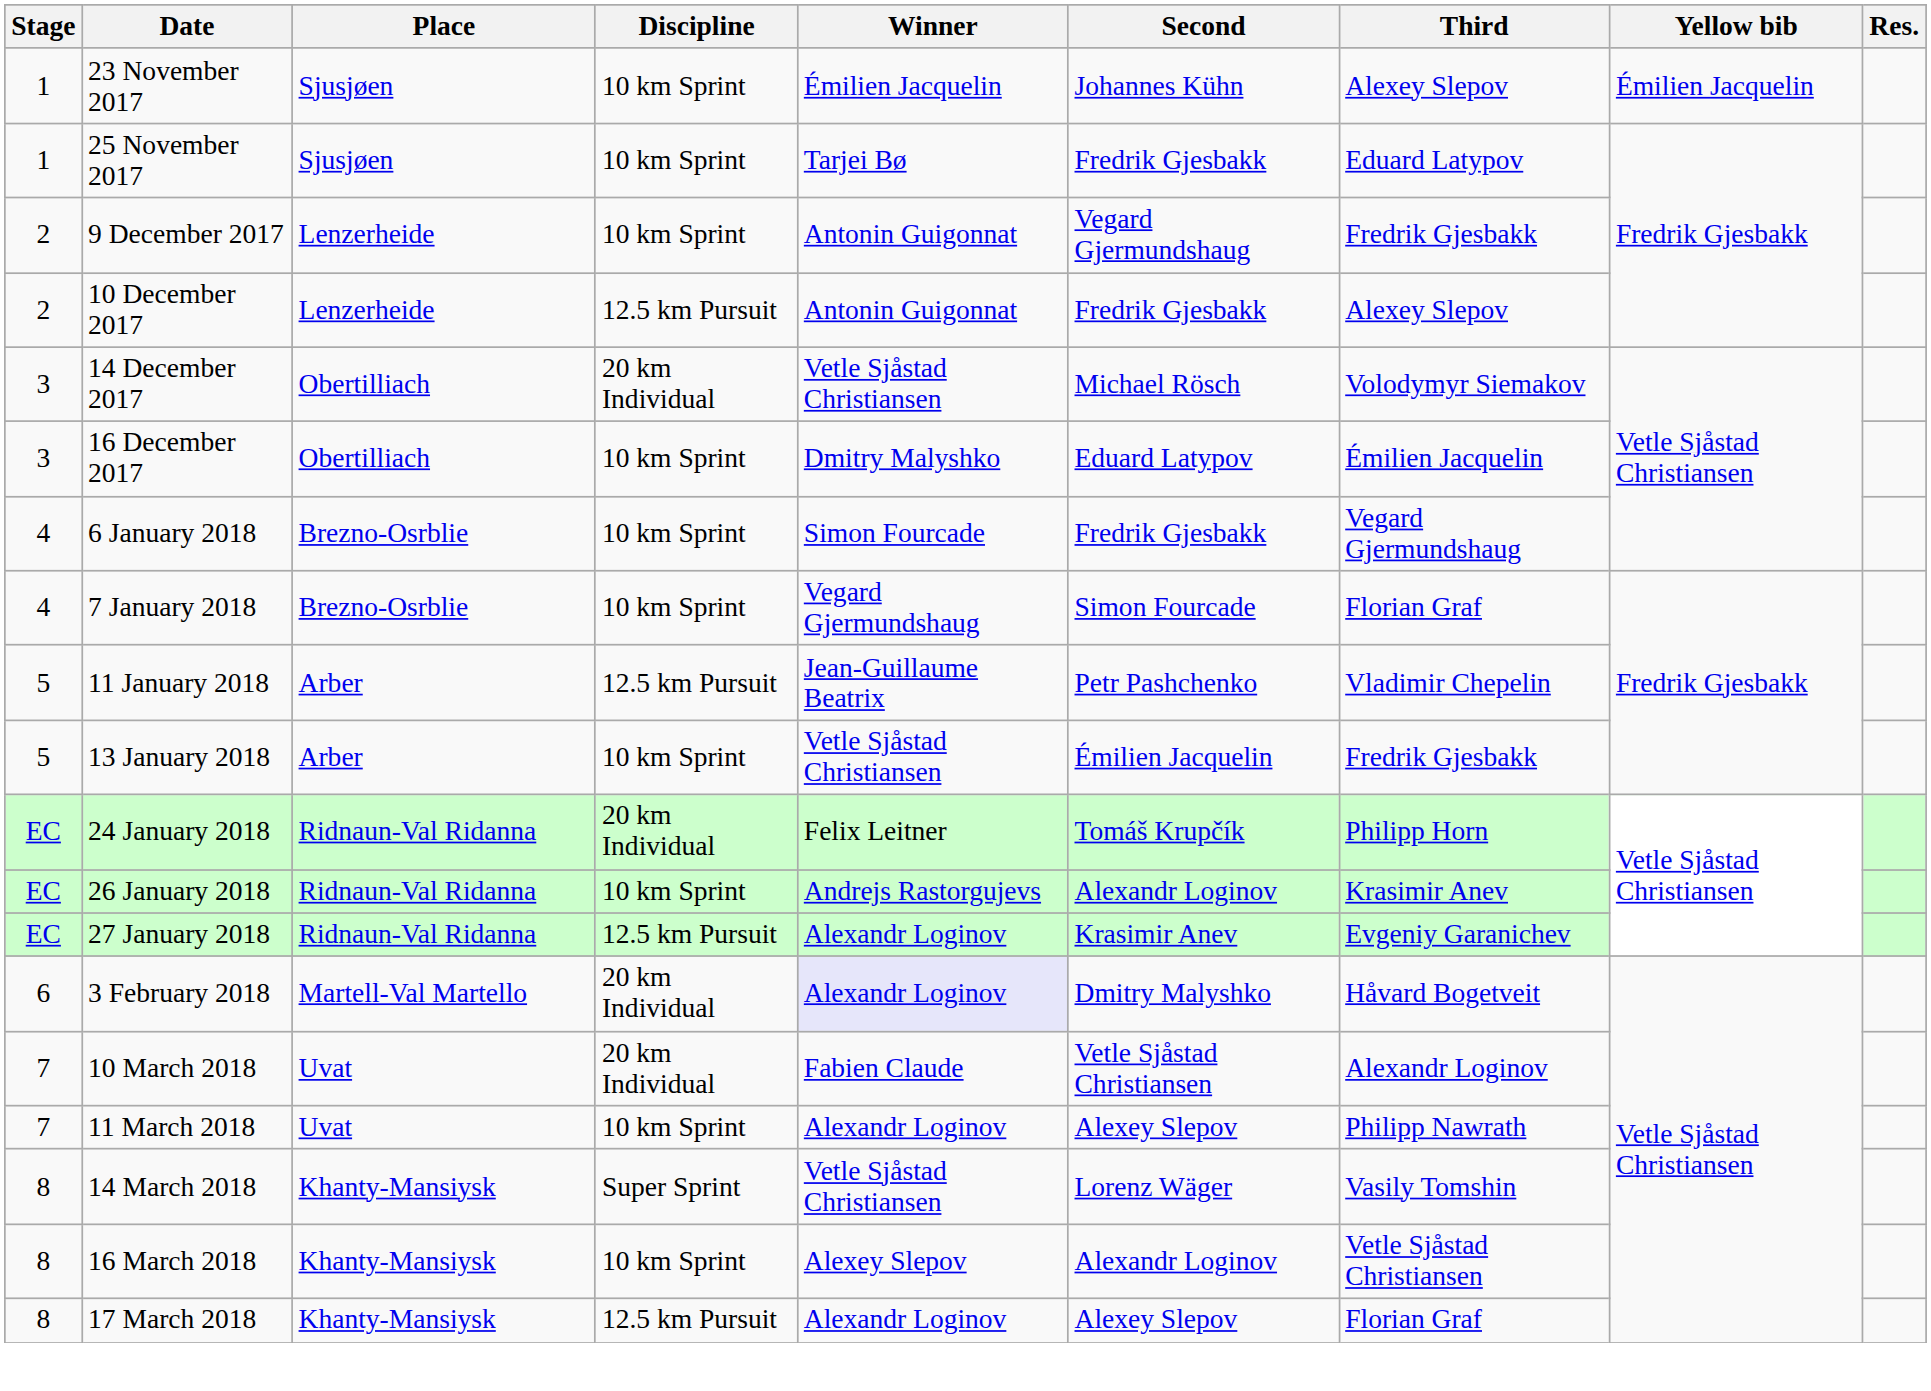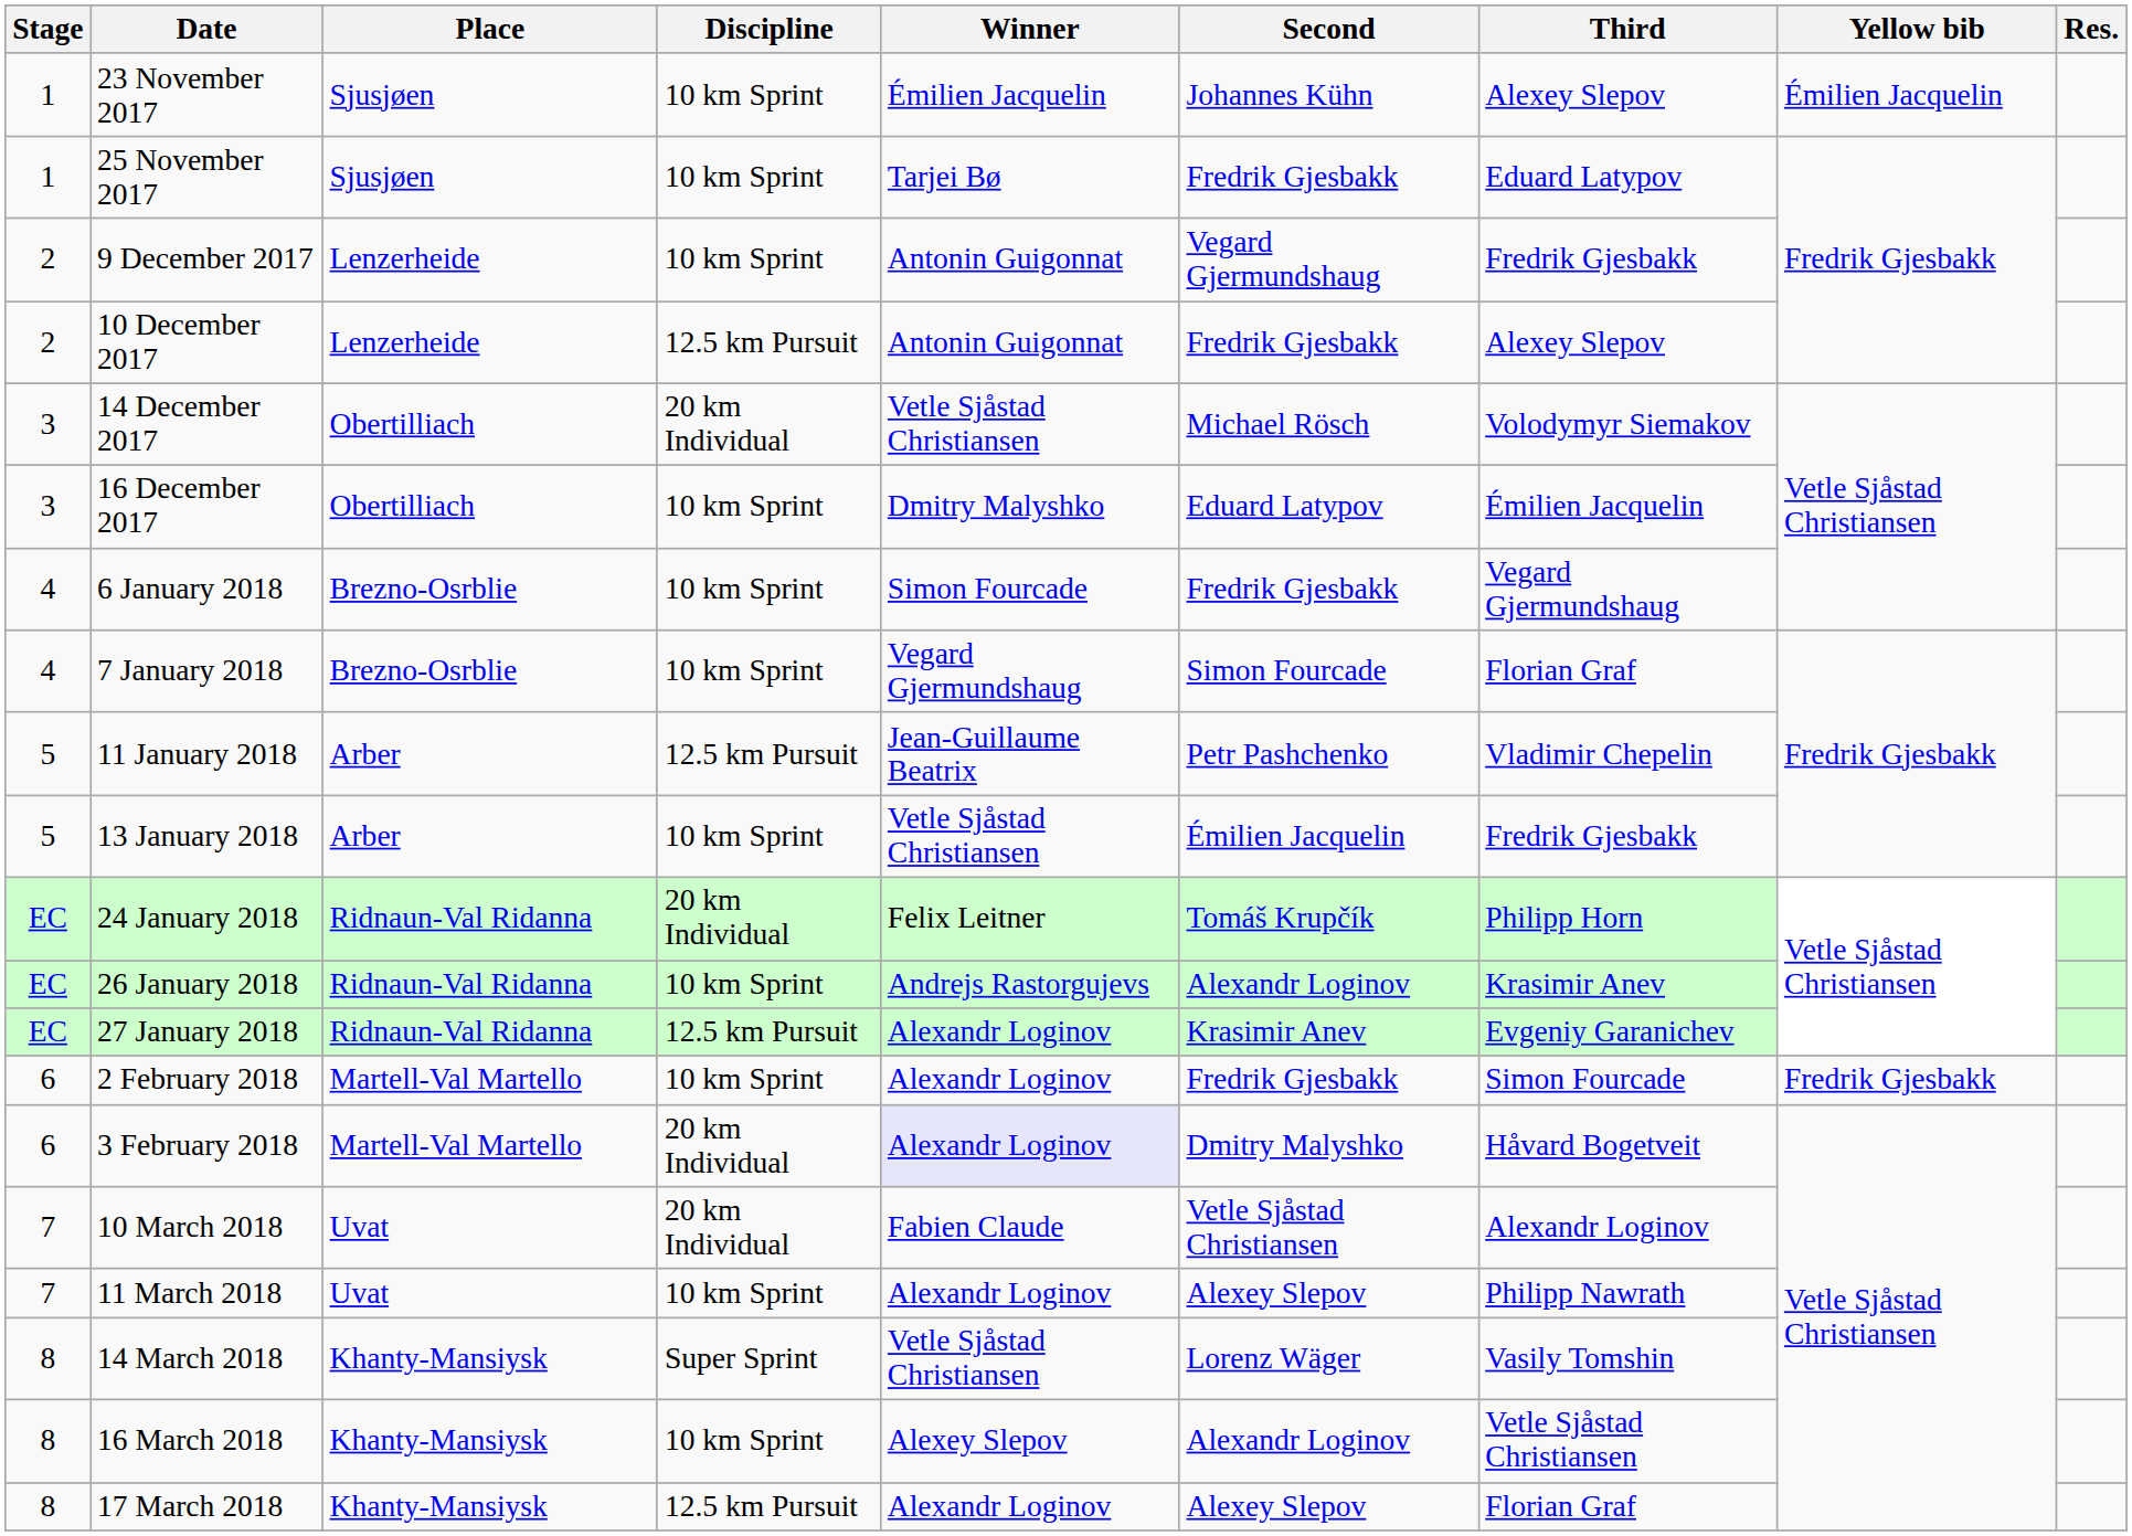 <table class="wikitable">
 <tr>
 <th width="20">Stage</th>
 <th width="115">Date</th>
 <th width="169">Place</th>
 <th width="110">Discipline</th>
 <th width="150">Winner</th>
 <th width="150">Second</th>
 <th width="150">Third</th>
 <th width="140">Yellow bib <br> </th>
 <th width="10">Res.</th>
 </tr>
 <tr>
 <td align=center>1</td>
 <td>23 November 2017</td>
 <td> <a href='#'>Sjusjøen</a></td>
 <td>10 km Sprint</td>
 <td> <a href='#'>Émilien Jacquelin</a></td>
 <td> <a href='#'>Johannes Kühn</a></td>
 <td> <a href='#'>Alexey Slepov</a></td>
 <td> <a href='#'>Émilien Jacquelin</a></td>
 <td></td>
 </tr>
 <tr>
 <td align=center>1</td>
 <td>25 November 2017</td>
 <td> <a href='#'>Sjusjøen</a></td>
 <td>10 km Sprint</td>
 <td> <a href='#'>Tarjei Bø</a></td>
 <td> <a href='#'>Fredrik Gjesbakk</a></td>
 <td> <a href='#'>Eduard Latypov</a></td>
 <td rowspan=3> <a href='#'>Fredrik Gjesbakk</a></td>
 <td></td>
 </tr>
 <tr>
 <td align=center>2</td>
 <td>9 December 2017</td>
 <td> <a href='#'>Lenzerheide</a></td>
 <td>10 km Sprint</td>
 <td> <a href='#'>Antonin Guigonnat</a></td>
 <td> <a href='#'>Vegard Gjermundshaug</a></td>
 <td> <a href='#'>Fredrik Gjesbakk</a></td>
 <td></td>
 </tr>
 <tr>
 <td align=center>2</td>
 <td>10 December 2017</td>
 <td> <a href='#'>Lenzerheide</a></td>
 <td>12.5 km Pursuit</td>
 <td> <a href='#'>Antonin Guigonnat</a></td>
 <td> <a href='#'>Fredrik Gjesbakk</a></td>
 <td> <a href='#'>Alexey Slepov</a></td>
 <td></td>
 </tr>
 <tr>
 <td align=center>3</td>
 <td>14 December 2017</td>
 <td> <a href='#'>Obertilliach</a></td>
 <td>20 km Individual</td>
 <td> <a href='#'>Vetle Sjåstad Christiansen</a></td>
 <td> <a href='#'>Michael Rösch</a></td>
 <td> <a href='#'>Volodymyr Siemakov</a></td>
 <td rowspan=3> <a href='#'>Vetle Sjåstad Christiansen</a></td>
 <td></td>
 </tr>
 <tr>
 <td align=center>3</td>
 <td>16 December 2017</td>
 <td> <a href='#'>Obertilliach</a></td>
 <td>10 km Sprint</td>
 <td> <a href='#'>Dmitry Malyshko</a></td>
 <td> <a href='#'>Eduard Latypov</a></td>
 <td> <a href='#'>Émilien Jacquelin</a></td>
 <td></td>
 </tr>
 <tr>
 <td align=center>4</td>
 <td>6 January 2018</td>
 <td> <a href='#'>Brezno-Osrblie</a></td>
 <td>10 km Sprint</td>
 <td> <a href='#'>Simon Fourcade</a></td>
 <td> <a href='#'>Fredrik Gjesbakk</a></td>
 <td> <a href='#'>Vegard Gjermundshaug</a></td>
 <td></td>
 </tr>
 <tr>
 <td align=center>4</td>
 <td>7 January 2018</td>
 <td> <a href='#'>Brezno-Osrblie</a></td>
 <td>10 km Sprint</td>
 <td> <a href='#'>Vegard Gjermundshaug</a></td>
 <td> <a href='#'>Simon Fourcade</a></td>
 <td> <a href='#'>Florian Graf</a></td>
 <td rowspan=3> <a href='#'>Fredrik Gjesbakk</a></td>
 <td></td>
 </tr>
 <tr>
 <td align=center>5</td>
 <td>11 January 2018</td>
 <td> <a href='#'>Arber</a></td>
 <td>12.5 km Pursuit</td>
 <td> <a href='#'>Jean-Guillaume Beatrix</a></td>
 <td> <a href='#'>Petr Pashchenko</a></td>
 <td> <a href='#'>Vladimir Chepelin</a></td>
 <td></td>
 </tr>
 <tr>
 <td align=center>5</td>
 <td>13 January 2018</td>
 <td> <a href='#'>Arber</a></td>
 <td>10 km Sprint</td>
 <td> <a href='#'>Vetle Sjåstad Christiansen</a></td>
 <td> <a href='#'>Émilien Jacquelin</a></td>
 <td> <a href='#'>Fredrik Gjesbakk</a></td>
 <td></td>
 </tr>
 <tr style="background:#CCFFCC">
 <td align=center><a href='#'>EC</a></td>
 <td>24 January 2018</td>
 <td> <a href='#'>Ridnaun-Val Ridanna</a></td>
 <td>20 km Individual</td>
 <td> Felix Leitner</td>
 <td> <a href='#'>Tomáš Krupčík</a></td>
 <td> <a href='#'>Philipp Horn</a></td>
 <td rowspan=3 style="background:#FFFFFF"> <a href='#'>Vetle Sjåstad Christiansen</a></td>
 <td></td>
 </tr>
 <tr style="background:#CCFFCC">
 <td align=center><a href='#'>EC</a></td>
 <td>26 January 2018</td>
 <td> <a href='#'>Ridnaun-Val Ridanna</a></td>
 <td>10 km Sprint</td>
 <td> <a href='#'>Andrejs Rastorgujevs</a></td>
 <td> <a href='#'>Alexandr Loginov</a></td>
 <td> <a href='#'>Krasimir Anev</a></td>
 <td></td>
 </tr>
 <tr style="background:#CCFFCC">
 <td align=center><a href='#'>EC</a></td>
 <td>27 January 2018</td>
 <td> <a href='#'>Ridnaun-Val Ridanna</a></td>
 <td>12.5 km Pursuit</td>
 <td> <a href='#'>Alexandr Loginov</a></td>
 <td> <a href='#'>Krasimir Anev</a></td>
 <td> <a href='#'>Evgeniy Garanichev</a></td>
 <td></td>
 </tr>
 <tr>
 <td align=center>6</td>
+<td>2 February 2018</td>
+<td> <a href='#'>Martell-Val Martello</a></td>
+<td>10 km Sprint</td>
+<td> <a href='#'>Alexandr Loginov</a></td>
+<td> <a href='#'>Fredrik Gjesbakk</a></td>
+<td> <a href='#'>Simon Fourcade</a></td>
+<td> <a href='#'>Fredrik Gjesbakk</a></td>
+<td></td>
+</tr>
+<tr>
+<td align=center>6</td>
 <td>3 February 2018</td>
 <td> <a href='#'>Martell-Val Martello</a></td>
 <td>20 km Individual</td>
 <td style="background: lavender;"> <a href='#'>Alexandr Loginov</a></td>
 <td> <a href='#'>Dmitry Malyshko</a></td>
 <td> <a href='#'>Håvard Bogetveit</a></td>
 <td rowspan="6"> <a href='#'>Vetle Sjåstad Christiansen</a></td>
 <td></td>
 </tr>
 <tr>
 <td align=center>7</td>
 <td>10 March 2018</td>
 <td> <a href='#'>Uvat</a></td>
 <td>20 km Individual</td>
 <td> <a href='#'>Fabien Claude</a></td>
 <td> <a href='#'>Vetle Sjåstad Christiansen</a></td>
 <td> <a href='#'>Alexandr Loginov</a></td>
 <td></td>
 </tr>
 <tr>
 <td align=center>7</td>
 <td>11 March 2018</td>
 <td> <a href='#'>Uvat</a></td>
 <td>10 km Sprint</td>
 <td> <a href='#'>Alexandr Loginov</a></td>
 <td> <a href='#'>Alexey Slepov</a></td>
 <td> <a href='#'>Philipp Nawrath</a></td>
 <td></td>
 </tr>
 <tr>
 <td align=center>8</td>
 <td>14 March 2018</td>
 <td> <a href='#'>Khanty-Mansiysk</a></td>
 <td>Super Sprint</td>
 <td> <a href='#'>Vetle Sjåstad Christiansen</a></td>
 <td> <a href='#'>Lorenz Wäger</a></td>
 <td> <a href='#'>Vasily Tomshin</a></td>
 <td></td>
 </tr>
 <tr>
 <td align=center>8</td>
 <td>16 March 2018</td>
 <td> <a href='#'>Khanty-Mansiysk</a></td>
 <td>10 km Sprint</td>
 <td> <a href='#'>Alexey Slepov</a></td>
 <td> <a href='#'>Alexandr Loginov</a></td>
 <td> <a href='#'>Vetle Sjåstad Christiansen</a></td>
 <td></td>
 </tr>
 <tr>
 <td align=center>8</td>
 <td>17 March 2018</td>
 <td> <a href='#'>Khanty-Mansiysk</a></td>
 <td>12.5 km Pursuit</td>
 <td> <a href='#'>Alexandr Loginov</a></td>
 <td> <a href='#'>Alexey Slepov</a></td>
 <td> <a href='#'>Florian Graf</a></td>
 <td></td>
 </tr>
 </table>
